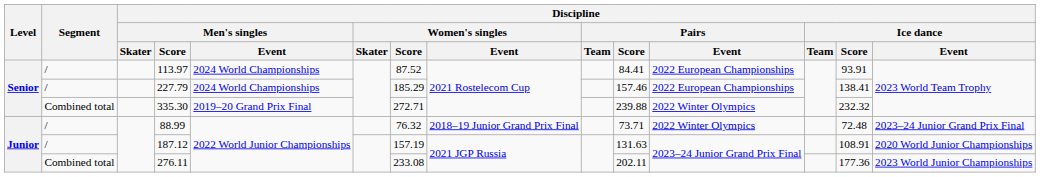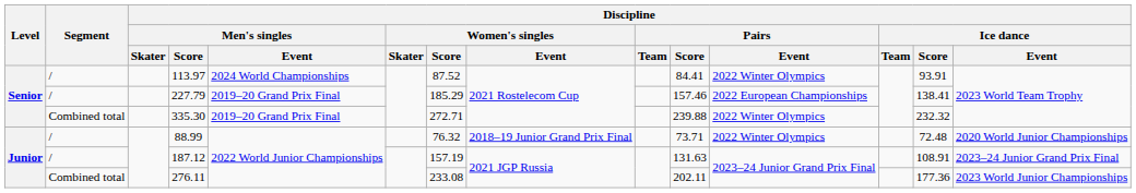 <table class="wikitable unsortable" style="text-align:left; font-size:85%">
 <tr>
 <th rowspan="3">Level</th>
 <th rowspan="3">Segment</th>
 <th colspan="12">Discipline</th>
 </tr>
 <tr>
 <th colspan="3">Men's singles</th>
 <th colspan="3">Women's singles</th>
 <th colspan="3">Pairs</th>
 <th colspan="3">Ice dance</th>
 </tr>
 <tr>
 <th>Skater</th>
 <th>Score</th>
 <th>Event</th>
 <th>Skater</th>
 <th>Score</th>
 <th>Event</th>
 <th>Team</th>
 <th>Score</th>
 <th>Event</th>
 <th>Team</th>
 <th>Score</th>
 <th>Event</th>
 </tr>
 <tr>
 <th rowspan="3"><a href='#'>Senior</a></th>
 <td> / </td>
 <td></td>
 <td align="center">113.97</td>
 <td><a href='#'>2024 World Championships</a></td>
 <td rowspan="3"></td>
 <td align="center">87.52</td>
 <td rowspan="3"><a href='#'>2021 Rostelecom Cup</a></td>
 <td></td>
 <td align="center">84.41</td>
-<td><a href='#'>2022 European Championships</a></td>
+<td><a href='#'>2022 Winter Olympics</a></td>
 <td rowspan="3"></td>
 <td align="center">93.91</td>
 <td rowspan="3"><a href='#'>2023 World Team Trophy</a></td>
 </tr>
 <tr>
 <td> / </td>
 <td></td>
 <td align="center">227.79</td>
-<td><a href='#'>2024 World Championships</a></td>
+<td><a href='#'>2019–20 Grand Prix Final</a></td>
 <td align="center">185.29</td>
 <td></td>
 <td align="center">157.46</td>
 <td><a href='#'>2022 European Championships</a></td>
 <td align="center">138.41</td>
 </tr>
 <tr>
 <td>Combined total</td>
 <td></td>
 <td align="center">335.30</td>
 <td><a href='#'>2019–20 Grand Prix Final</a></td>
 <td align="center">272.71</td>
 <td></td>
 <td align="center">239.88</td>
 <td><a href='#'>2022 Winter Olympics</a></td>
 <td align="center">232.32</td>
 </tr>
 <tr>
 <th rowspan="3"><a href='#'>Junior</a></th>
 <td> / </td>
 <td rowspan="3"></td>
 <td align="center">88.99</td>
 <td rowspan="3"><a href='#'>2022 World Junior Championships</a></td>
 <td></td>
 <td align="center">76.32</td>
 <td><a href='#'>2018–19 Junior Grand Prix Final</a></td>
 <td></td>
 <td align="center">73.71</td>
 <td><a href='#'>2022 Winter Olympics</a></td>
 <td></td>
 <td align="center">72.48</td>
-<td><a href='#'>2023–24 Junior Grand Prix Final</a></td>
+<td><a href='#'>2020 World Junior Championships</a></td>
 </tr>
 <tr>
 <td> / </td>
 <td align="center">187.12</td>
 <td rowspan="2"></td>
 <td align="center">157.19</td>
 <td rowspan="2"><a href='#'>2021 JGP Russia</a></td>
 <td rowspan="2"></td>
 <td align="center">131.63</td>
 <td rowspan="2"><a href='#'>2023–24 Junior Grand Prix Final</a></td>
 <td></td>
 <td align="center">108.91</td>
-<td><a href='#'>2020 World Junior Championships</a></td>
+<td><a href='#'>2023–24 Junior Grand Prix Final</a></td>
 </tr>
 <tr>
 <td>Combined total</td>
 <td align="center">276.11</td>
 <td align="center">233.08</td>
 <td align="center">202.11</td>
 <td></td>
 <td align="center">177.36</td>
 <td><a href='#'>2023 World Junior Championships</a></td>
 </tr>
 </table>
